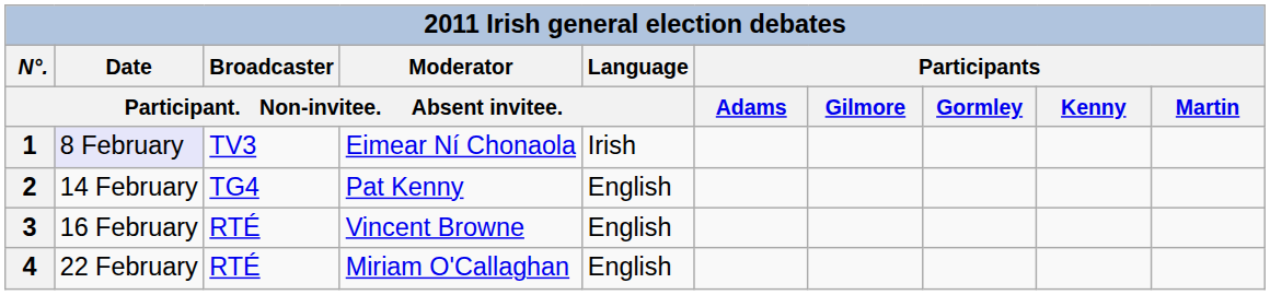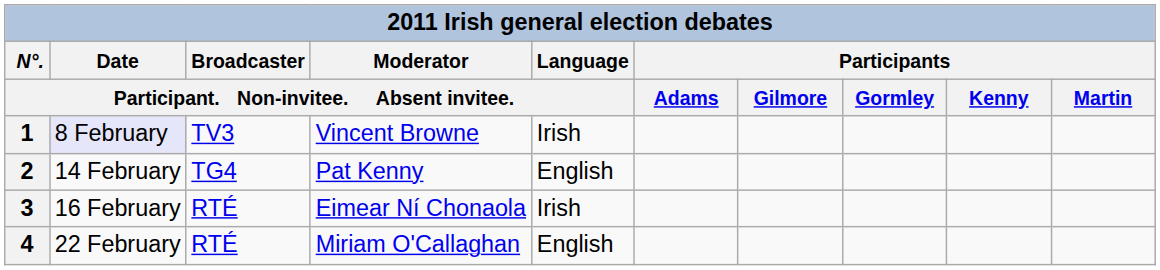 <table class="wikitable" style="font-size:100%">
 <tr>
 <th style="background:#B0C4DE" colspan="16">2011 Irish general election debates</th>
 </tr>
 <tr>
 <th style="white-space:nowrap;"> <small><strong><em>N°.</em></strong></small></th>
 <th><small>Date </small></th>
 <th><small>Broadcaster</small></th>
 <th><small>Moderator </small></th>
 <th><small>Language </small></th>
 <th scope="col" colspan="10"><small>Participants</small></th>
 </tr>
 <tr>
 <th colspan="5"> <small>Participant.  </small>  <small>Non-invitee.   </small>   <small>Absent invitee.  </small></th>
 <th scope="col" style="width:4em;"><small><a href='#'>Adams</a></small></th>
 <th scope="col" style="width:4em;"><small><a href='#'>Gilmore</a></small></th>
 <th scope="col" style="width:4em;"><small><a href='#'>Gormley</a></small></th>
 <th scope="col" style="width:4em;"><small><a href='#'>Kenny</a></small></th>
 <th scope="col" style="width:4em;"><small><a href='#'>Martin</a></small></th>
 </tr>
 <tr>
 <th>1</th>
 <td style="background: lavender; white-space:nowrap;">8 February</td>
 <td style="white-space:nowrap;"><a href='#'>TV3</a></td>
-<td style="white-space:nowrap;"><a href='#'>Eimear Ní Chonaola</a></td>
+<td style="white-space:nowrap;"><a href='#'>Vincent Browne</a></td>
 <td style="white-space:nowrap;">Irish</td>
 <td></td>
 <td></td>
 <td></td>
 <td></td>
 <td></td>
 </tr>
 <tr>
 <th>2</th>
 <td style="white-space:nowrap;">14 February</td>
 <td style="white-space:nowrap;"><a href='#'>TG4</a></td>
 <td style="white-space:nowrap;"><a href='#'>Pat Kenny</a></td>
 <td style="white-space:nowrap;">English</td>
 <td></td>
 <td></td>
 <td></td>
 <td></td>
 <td></td>
 </tr>
 <tr>
 <th>3</th>
 <td style="white-space:nowrap;">16 February</td>
 <td style="white-space:nowrap;"><a href='#'>RTÉ</a></td>
-<td style="white-space:nowrap;"><a href='#'>Vincent Browne</a></td>
-<td style="white-space:nowrap;">English</td>
+<td style="white-space:nowrap;"><a href='#'>Eimear Ní Chonaola</a></td>
+<td style="white-space:nowrap;">Irish</td>
 <td></td>
 <td></td>
 <td></td>
 <td></td>
 <td></td>
 </tr>
 <tr>
 <th>4</th>
 <td style="white-space:nowrap;">22 February</td>
 <td style="white-space:nowrap;"><a href='#'>RTÉ</a></td>
 <td style="white-space:nowrap;"><a href='#'>Miriam O'Callaghan</a></td>
 <td style="white-space:nowrap;">English</td>
 <td></td>
 <td></td>
 <td></td>
 <td></td>
 <td></td>
 </tr>
 </table>
